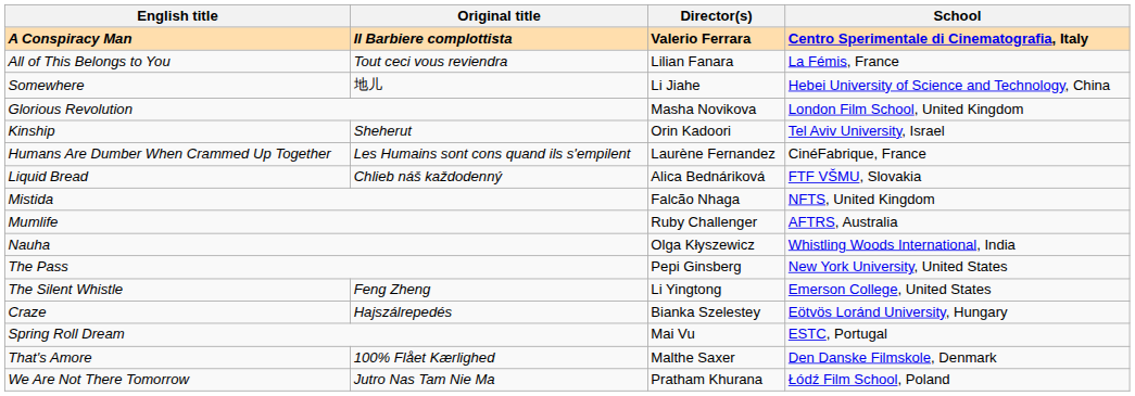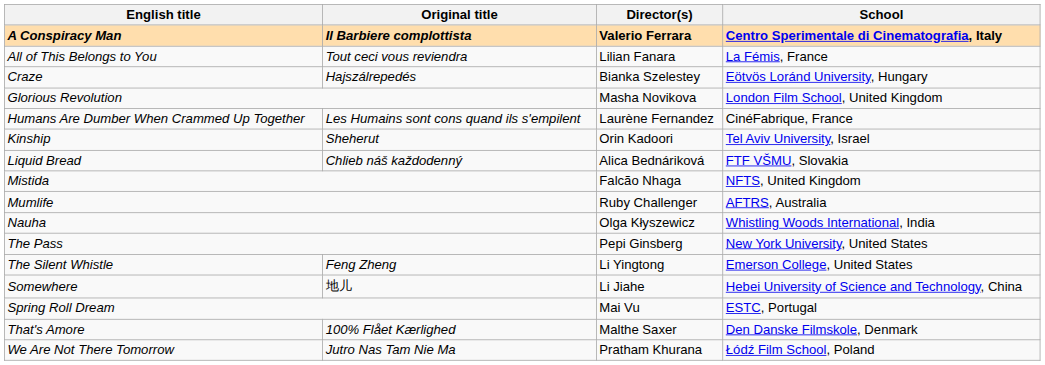 <table class="wikitable" style="width:100%;">
 <tr>
 <th scope="col">English title</th>
 <th scope="col">Original title</th>
 <th scope="col">Director(s)</th>
 <th scope="col">School</th>
 </tr>
 <tr style="background:#FFDEAD;">
 <td><strong><em>A Conspiracy Man</em></strong></td>
 <td><strong><em>Il Barbiere complottista</em></strong></td>
 <td><strong>Valerio Ferrara</strong></td>
 <td><strong><a href='#'>Centro Sperimentale di Cinematografia</a>, Italy</strong></td>
 </tr>
 <tr>
 <td><em>All of This Belongs to You</em></td>
 <td><em>Tout ceci vous reviendra</em></td>
 <td>Lilian Fanara</td>
 <td><a href='#'>La Fémis</a>,  France</td>
 </tr>
 <tr>
-<td><em>Somewhere</em></td>
-<td>地儿</td>
-<td>Li Jiahe</td>
-<td><a href='#'>Hebei University of Science and Technology</a>, China</td>
+<td><em>Craze</em></td>
+<td><em>Hajszálrepedés</em></td>
+<td>Bianka Szelestey</td>
+<td><a href='#'>Eötvös Loránd University</a>, Hungary</td>
 </tr>
 <tr>
 <td colspan="2"><em>Glorious Revolution</em></td>
 <td>Masha Novikova</td>
 <td><a href='#'>London Film School</a>, United Kingdom</td>
 </tr>
 <tr>
+<td><em>Humans Are Dumber When Crammed Up Together</em></td>
+<td><em>Les Humains sont cons quand ils s'empilent</em></td>
+<td>Laurène Fernandez</td>
+<td>CinéFabrique, France</td>
+</tr>
+<tr>
 <td><em>Kinship</em></td>
 <td><em>Sheherut</em></td>
 <td>Orin Kadoori</td>
 <td><a href='#'>Tel Aviv University</a>, Israel</td>
-</tr>
-<tr>
-<td><em>Humans Are Dumber When Crammed Up Together</em></td>
-<td><em>Les Humains sont cons quand ils s'empilent</em></td>
-<td>Laurène Fernandez</td>
-<td>CinéFabrique, France</td>
 </tr>
 <tr>
 <td><em>Liquid Bread</em></td>
 <td><em>Chlieb náš každodenný</em></td>
 <td>Alica Bednáriková</td>
 <td><a href='#'>FTF VŠMU</a>, Slovakia</td>
 </tr>
 <tr>
 <td colspan="2"><em>Mistida</em></td>
 <td>Falcão Nhaga</td>
 <td><a href='#'>NFTS</a>, United Kingdom</td>
 </tr>
 <tr>
 <td colspan=2><em>Mumlife</em></td>
 <td>Ruby Challenger</td>
 <td><a href='#'>AFTRS</a>, Australia</td>
 </tr>
 <tr>
 <td colspan=2><em>Nauha</em></td>
 <td>Olga Kłyszewicz</td>
 <td><a href='#'>Whistling Woods International</a>, India</td>
 </tr>
 <tr>
 <td colspan="2"><em>The Pass</em></td>
 <td>Pepi Ginsberg</td>
 <td><a href='#'>New York University</a>, United States</td>
 </tr>
 <tr>
 <td><em>The Silent Whistle</em></td>
 <td><em>Feng Zheng</em></td>
 <td>Li Yingtong</td>
 <td><a href='#'>Emerson College</a>, United States</td>
 </tr>
 <tr>
-<td><em>Craze</em></td>
-<td><em>Hajszálrepedés</em></td>
-<td>Bianka Szelestey</td>
-<td><a href='#'>Eötvös Loránd University</a>, Hungary</td>
+<td><em>Somewhere</em></td>
+<td>地儿</td>
+<td>Li Jiahe</td>
+<td><a href='#'>Hebei University of Science and Technology</a>, China</td>
 </tr>
 <tr>
 <td colspan="2"><em>Spring Roll Dream</em></td>
 <td>Mai Vu</td>
 <td><a href='#'>ESTC</a>, Portugal</td>
 </tr>
 <tr>
 <td><em>That's Amore</em></td>
 <td><em>100% Flået Kærlighed</em></td>
 <td>Malthe Saxer</td>
 <td><a href='#'>Den Danske Filmskole</a>, Denmark</td>
 </tr>
 <tr>
 <td><em>We Are Not There Tomorrow</em></td>
 <td><em>Jutro Nas Tam Nie Ma</em></td>
 <td>Pratham Khurana</td>
 <td><a href='#'>Łódź Film School</a>, Poland</td>
 </tr>
 </table>
